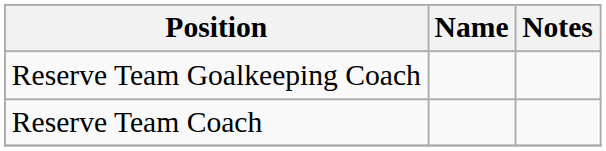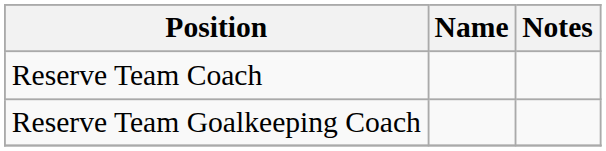 <table class="wikitable">
 <tr>
 <th>Position</th>
 <th>Name</th>
 <th>Notes</th>
 </tr>
 <tr>
-<td>Reserve Team Goalkeeping Coach</td>
+<td>Reserve Team Coach</td>
 <td></td>
 <td></td>
 </tr>
 <tr>
-<td>Reserve Team Coach</td>
+<td>Reserve Team Goalkeeping Coach</td>
 <td></td>
 <td></td>
 </tr>
 <tr>
 </tr>
 </table>
